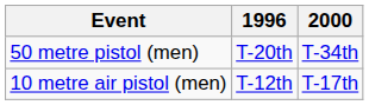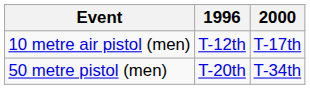 <table class="wikitable" style="text-align: center">
 <tr>
 <th>Event</th>
 <th>1996</th>
 <th>2000</th>
 </tr>
 <tr>
+<td align=left><a href='#'>10 metre air pistol</a> (men)</td>
+<td><a href='#'>T-12th</a></td>
+<td><a href='#'>T-17th</a></td>
+</tr>
+<tr>
 <td align=left><a href='#'>50 metre pistol</a> (men)</td>
 <td><a href='#'>T-20th</a></td>
 <td><a href='#'>T-34th</a></td>
 </tr>
-<tr>
-<td align=left><a href='#'>10 metre air pistol</a> (men)</td>
-<td><a href='#'>T-12th</a></td>
-<td><a href='#'>T-17th</a></td>
-</tr>
 </table>
